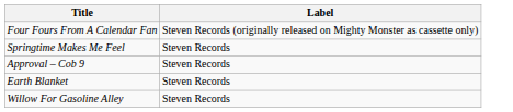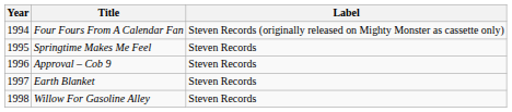 <table class="wikitable">
 <tr>
+<th>Year</th>
 <th>Title</th>
 <th>Label</th>
 </tr>
 <tr>
+<td>1994</td>
 <td><em>Four Fours From A Calendar Fan</em></td>
 <td>Steven Records (originally released on Mighty Monster as cassette only)</td>
 </tr>
 <tr>
+<td>1995</td>
 <td><em>Springtime Makes Me Feel</em></td>
 <td>Steven Records</td>
 </tr>
 <tr>
+<td>1996</td>
 <td><em>Approval – Cob 9</em></td>
 <td>Steven Records</td>
 </tr>
 <tr>
+<td>1997</td>
 <td><em>Earth Blanket</em></td>
 <td>Steven Records</td>
 </tr>
 <tr>
+<td>1998</td>
 <td><em>Willow For Gasoline Alley</em></td>
 <td>Steven Records</td>
 </tr>
 </table>
